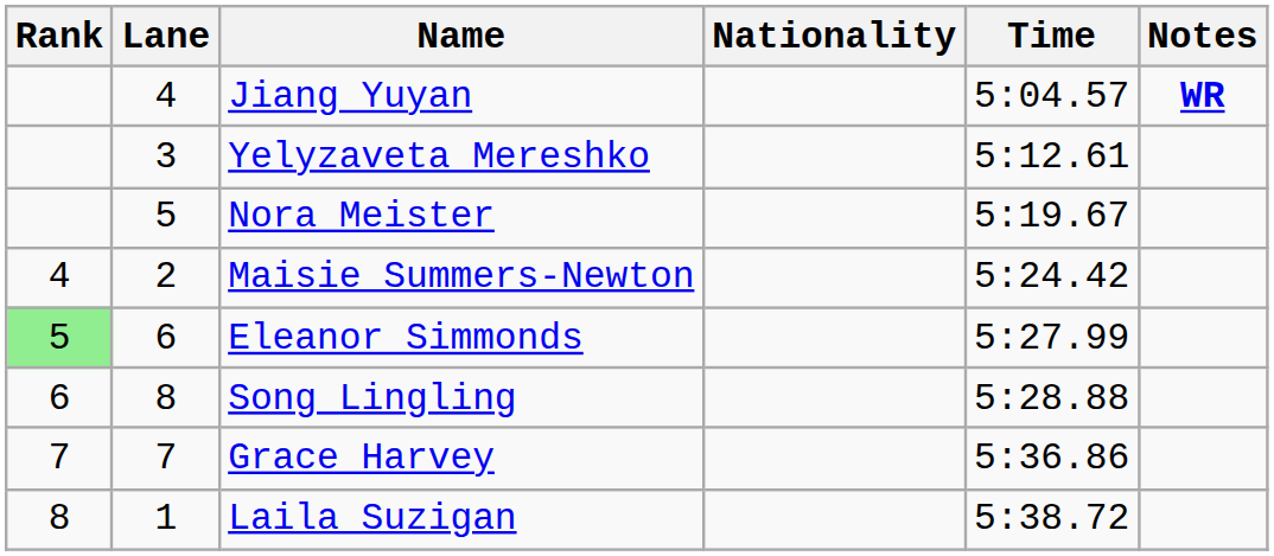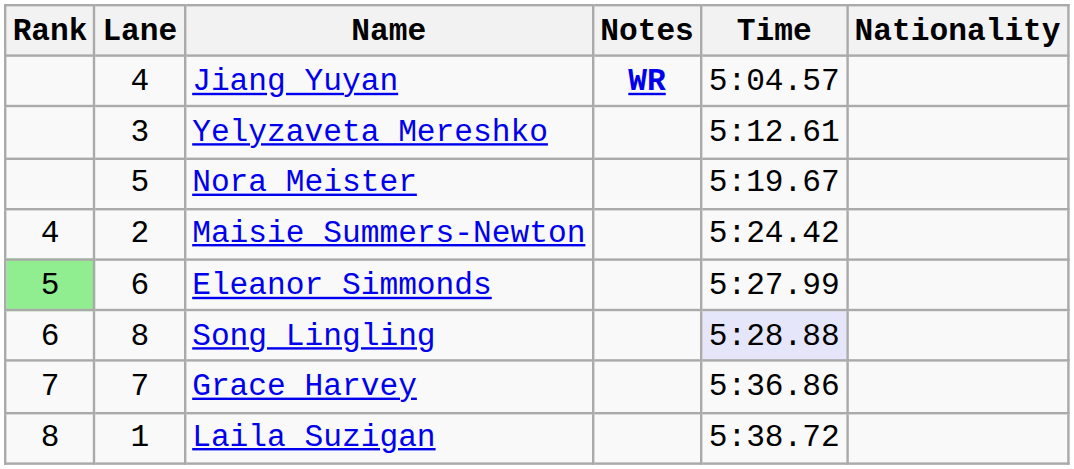 <table class="wikitable sortable" style="text-align:center">
 <tr>
 <th>Rank</th>
 <th>Lane</th>
 <th>Name</th>
+<th>Notes</th>
+<th>Time</th>
 <th>Nationality</th>
-<th>Time</th>
-<th>Notes</th>
 </tr>
 <tr>
 <td></td>
 <td>4</td>
 <td align=left><a href='#'>Jiang Yuyan</a></td>
+<td><strong><a href='#'>WR</a></strong></td>
+<td>5:04.57</td>
 <td align=left></td>
-<td>5:04.57</td>
-<td><strong><a href='#'>WR</a></strong></td>
 </tr>
 <tr>
 <td></td>
 <td>3</td>
 <td align=left><a href='#'>Yelyzaveta Mereshko</a></td>
+<td></td>
+<td>5:12.61</td>
 <td align=left></td>
-<td>5:12.61</td>
-<td></td>
 </tr>
 <tr>
 <td></td>
 <td>5</td>
 <td align=left><a href='#'>Nora Meister</a></td>
+<td></td>
+<td>5:19.67</td>
 <td align=left></td>
-<td>5:19.67</td>
-<td></td>
 </tr>
 <tr>
 <td>4</td>
 <td>2</td>
 <td align=left><a href='#'>Maisie Summers-Newton</a></td>
+<td></td>
+<td>5:24.42</td>
 <td align=left></td>
-<td>5:24.42</td>
-<td></td>
 </tr>
 <tr>
 <td style="background: lightgreen;">5</td>
 <td>6</td>
 <td align=left><a href='#'>Eleanor Simmonds</a></td>
+<td></td>
+<td>5:27.99</td>
 <td align=left></td>
-<td>5:27.99</td>
-<td></td>
 </tr>
 <tr>
 <td>6</td>
 <td>8</td>
 <td align=left><a href='#'>Song Lingling</a></td>
+<td></td>
+<td style="background: lavender;">5:28.88</td>
 <td align=left></td>
-<td>5:28.88</td>
-<td></td>
 </tr>
 <tr>
 <td>7</td>
 <td>7</td>
 <td align=left><a href='#'>Grace Harvey</a></td>
+<td></td>
+<td>5:36.86</td>
 <td align=left></td>
-<td>5:36.86</td>
-<td></td>
 </tr>
 <tr>
 <td>8</td>
 <td>1</td>
 <td align=left><a href='#'>Laila Suzigan</a></td>
+<td></td>
+<td>5:38.72</td>
 <td align=left></td>
-<td>5:38.72</td>
-<td></td>
 </tr>
 </table>
